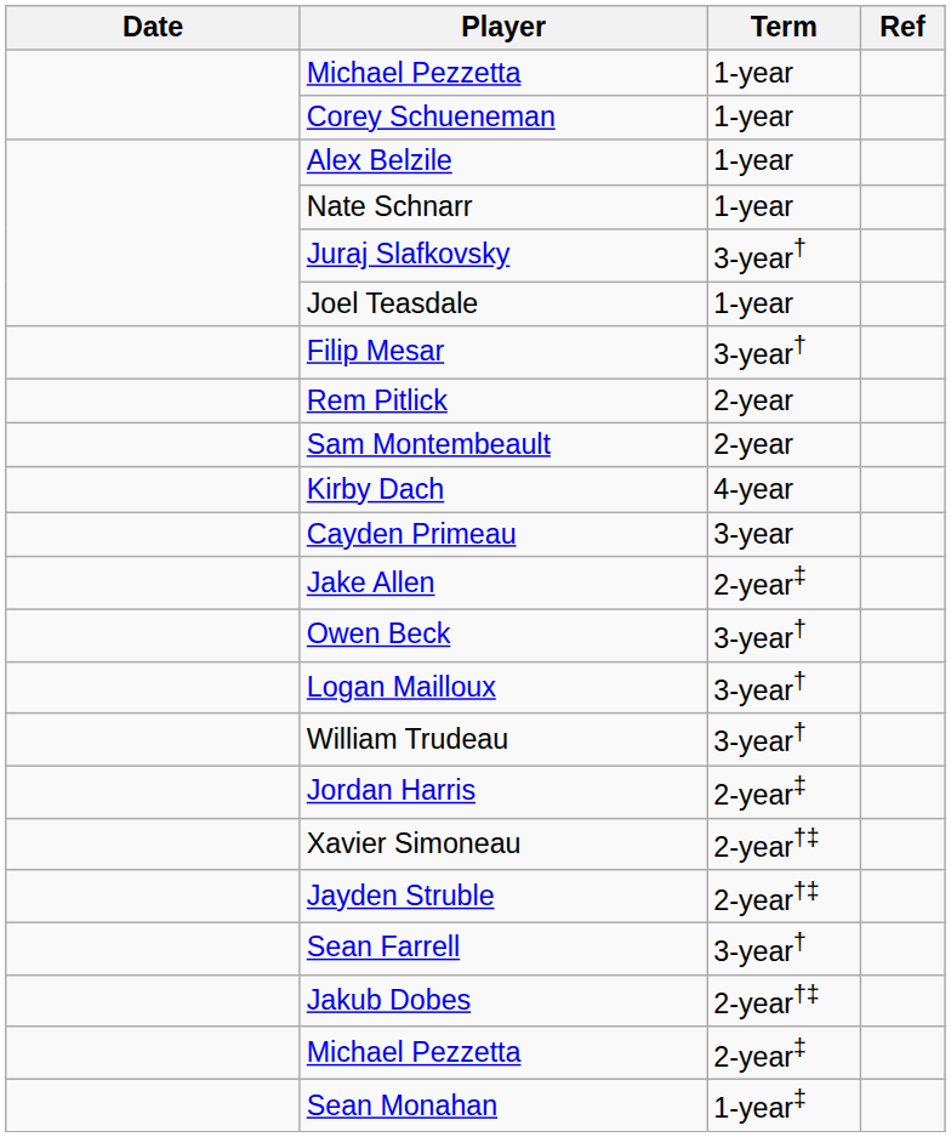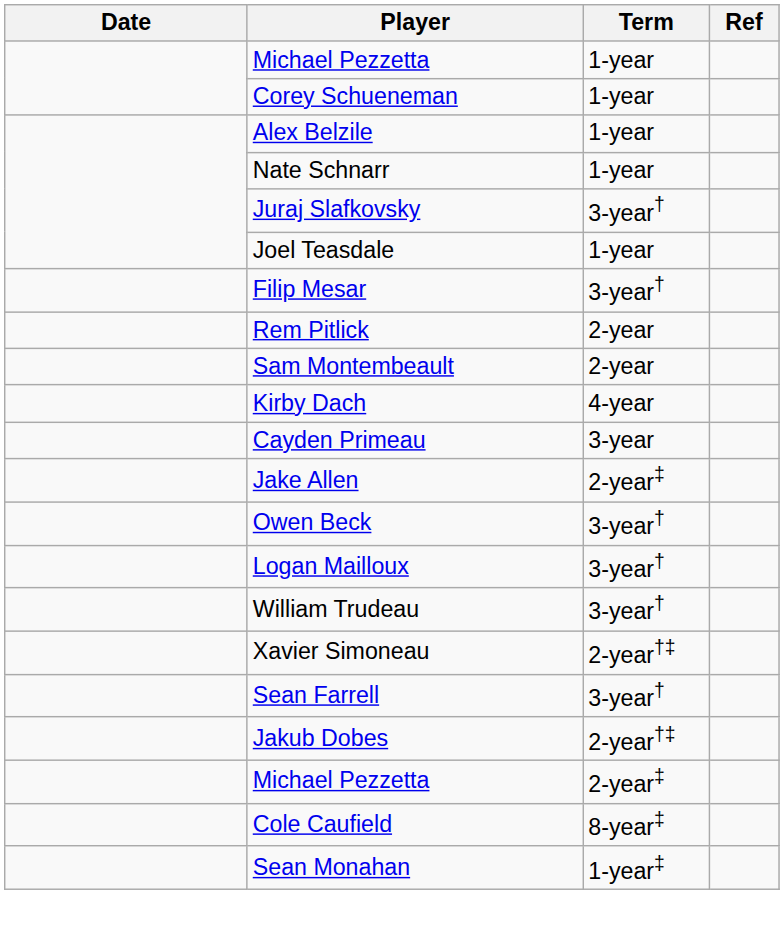 <table class="wikitable">
 <tr>
 <th style="width: 10em;">Date</th>
 <th style="width: 14em;">Player</th>
 <th style="width: 5em;">Term</th>
 <th style="width: 2.5em;">Ref</th>
 </tr>
 <tr>
 <td rowspan=2></td>
 <td><a href='#'>Michael Pezzetta</a></td>
 <td>1-year</td>
 <td></td>
 </tr>
 <tr>
 <td><a href='#'>Corey Schueneman</a></td>
 <td>1-year</td>
 <td></td>
 </tr>
 <tr>
 <td rowspan=4></td>
 <td><a href='#'>Alex Belzile</a></td>
 <td>1-year</td>
 <td></td>
 </tr>
 <tr>
 <td>Nate Schnarr</td>
 <td>1-year</td>
 <td></td>
 </tr>
 <tr>
 <td><a href='#'>Juraj Slafkovsky</a></td>
 <td>3-year<sup>†</sup></td>
 <td></td>
 </tr>
 <tr>
 <td>Joel Teasdale</td>
 <td>1-year</td>
 <td></td>
 </tr>
 <tr>
 <td></td>
 <td><a href='#'>Filip Mesar</a></td>
 <td>3-year<sup>†</sup></td>
 <td></td>
 </tr>
 <tr>
 <td></td>
 <td><a href='#'>Rem Pitlick</a></td>
 <td>2-year</td>
 <td></td>
 </tr>
 <tr>
 <td></td>
 <td><a href='#'>Sam Montembeault</a></td>
 <td>2-year</td>
 <td></td>
 </tr>
 <tr>
 <td></td>
 <td><a href='#'>Kirby Dach</a></td>
 <td>4-year</td>
 <td></td>
 </tr>
 <tr>
 <td></td>
 <td><a href='#'>Cayden Primeau</a></td>
 <td>3-year</td>
 <td></td>
 </tr>
 <tr>
 <td></td>
 <td><a href='#'>Jake Allen</a></td>
 <td>2-year<sup>‡</sup></td>
 <td></td>
 </tr>
 <tr>
 <td></td>
 <td><a href='#'>Owen Beck</a></td>
 <td>3-year<sup>†</sup></td>
 <td></td>
 </tr>
 <tr>
 <td></td>
 <td><a href='#'>Logan Mailloux</a></td>
 <td>3-year<sup>†</sup></td>
 <td></td>
 </tr>
 <tr>
 <td></td>
 <td>William Trudeau</td>
 <td>3-year<sup>†</sup></td>
 <td></td>
 </tr>
 <tr>
 <td></td>
-<td><a href='#'>Jordan Harris</a></td>
-<td>2-year<sup>‡</sup></td>
-<td></td>
-</tr>
-<tr>
-<td></td>
 <td>Xavier Simoneau</td>
-<td>2-year<sup>†‡</sup></td>
-<td></td>
-</tr>
-<tr>
-<td></td>
-<td><a href='#'>Jayden Struble</a></td>
 <td>2-year<sup>†‡</sup></td>
 <td></td>
 </tr>
 <tr>
 <td></td>
 <td><a href='#'>Sean Farrell</a></td>
 <td>3-year<sup>†</sup></td>
 <td></td>
 </tr>
 <tr>
 <td></td>
 <td><a href='#'>Jakub Dobes</a></td>
 <td>2-year<sup>†‡</sup></td>
 <td></td>
 </tr>
 <tr>
 <td></td>
 <td><a href='#'>Michael Pezzetta</a></td>
 <td>2-year<sup>‡</sup></td>
 <td></td>
 </tr>
 <tr>
 <td></td>
+<td><a href='#'>Cole Caufield</a></td>
+<td>8-year<sup>‡</sup></td>
+<td></td>
+</tr>
+<tr>
+<td></td>
 <td><a href='#'>Sean Monahan</a></td>
 <td>1-year<sup>‡</sup></td>
 <td></td>
 </tr>
 </table>
